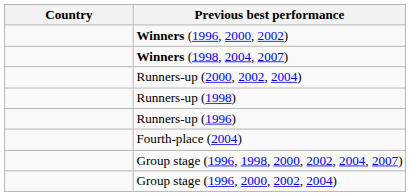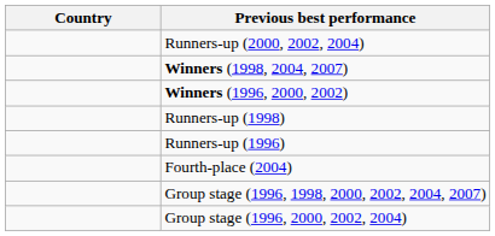 <table class="wikitable sortable" style="text-align: left;">
 <tr>
 <th style="width:150px;">Country</th>
 <th>Previous best performance</th>
 </tr>
 <tr>
 <td></td>
-<td><strong>Winners</strong> (<a href='#'>1996</a>, <a href='#'>2000</a>, <a href='#'>2002</a>)</td>
+<td>Runners-up (<a href='#'>2000</a>, <a href='#'>2002</a>, <a href='#'>2004</a>)</td>
 </tr>
 <tr>
 <td></td>
 <td><strong>Winners</strong> (<a href='#'>1998</a>, <a href='#'>2004</a>, <a href='#'>2007</a>)</td>
 </tr>
 <tr>
 <td></td>
-<td>Runners-up (<a href='#'>2000</a>, <a href='#'>2002</a>, <a href='#'>2004</a>)</td>
+<td><strong>Winners</strong> (<a href='#'>1996</a>, <a href='#'>2000</a>, <a href='#'>2002</a>)</td>
 </tr>
 <tr>
 <td></td>
 <td>Runners-up (<a href='#'>1998</a>)</td>
 </tr>
 <tr>
 <td></td>
 <td>Runners-up (<a href='#'>1996</a>)</td>
 </tr>
 <tr>
 <td></td>
 <td>Fourth-place (<a href='#'>2004</a>)</td>
 </tr>
 <tr>
 <td></td>
 <td>Group stage (<a href='#'>1996</a>, <a href='#'>1998</a>, <a href='#'>2000</a>, <a href='#'>2002</a>, <a href='#'>2004</a>, <a href='#'>2007</a>)</td>
 </tr>
 <tr>
 <td></td>
 <td>Group stage (<a href='#'>1996</a>, <a href='#'>2000</a>, <a href='#'>2002</a>, <a href='#'>2004</a>)</td>
 </tr>
 </table>
